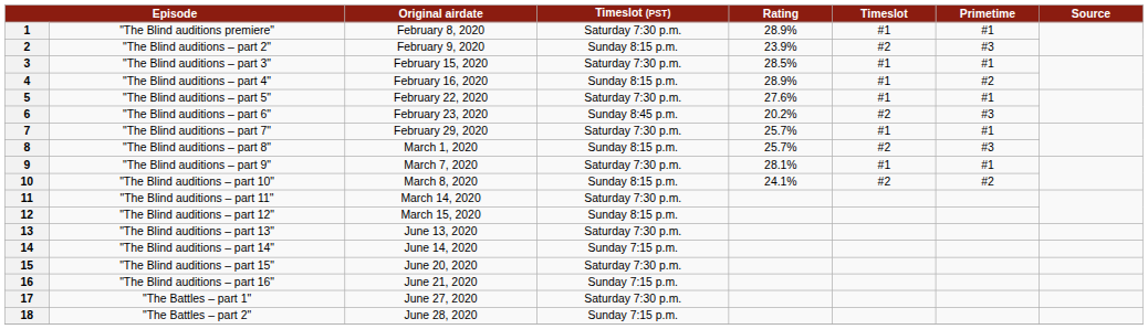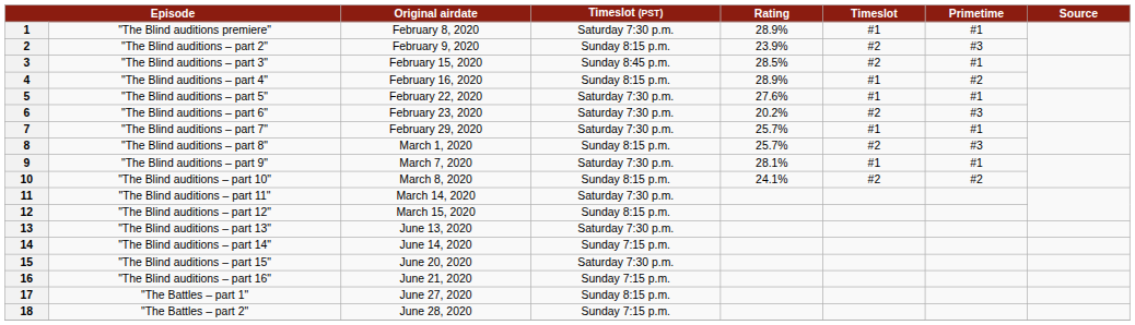 <table class="wikitable" width="100%" style="text-align:center; background:#f9f9f9; line-height:16px; font-size:100%;">
 <tr>
 <th colspan="2" width="23%" style="background:#8b1c10; color:white;">Episode</th>
 <th width="13%" style="background:#8b1c10; color:white;">Original airdate</th>
 <th width="13%" style="background:#8b1c10; color:white;">Timeslot <small>(PST)</small></th>
 <th width="07%" style="background:#8b1c10; color:white;">Rating</th>
 <th width="07%" style="background:#8b1c10; color:white;">Timeslot</th>
 <th width="07%" style="background:#8b1c10; color:white;">Primetime</th>
 <th width="07%" style="background:#8b1c10; color:white;">Source</th>
 </tr>
 <tr>
 <th width="03%">1</th>
 <td>"The Blind auditions premiere"</td>
 <td>February 8, 2020</td>
 <td>Saturday 7:30 p.m.</td>
 <td>28.9%</td>
 <td>#1</td>
 <td>#1</td>
 <td rowspan="2"></td>
 </tr>
 <tr>
 <th width="03%">2</th>
 <td>"The Blind auditions – part 2"</td>
 <td>February 9, 2020</td>
 <td>Sunday 8:15 p.m.</td>
 <td>23.9%</td>
 <td>#2</td>
 <td>#3</td>
 </tr>
 <tr>
 <th>3</th>
 <td>"The Blind auditions – part 3"</td>
 <td>February 15, 2020</td>
-<td>Saturday 7:30 p.m.</td>
+<td>Sunday 8:45 p.m.</td>
 <td>28.5%</td>
-<td>#1</td>
+<td>#2</td>
 <td>#1</td>
 <td rowspan="2"></td>
 </tr>
 <tr>
 <th>4</th>
 <td>"The Blind auditions – part 4"</td>
 <td>February 16, 2020</td>
 <td>Sunday 8:15 p.m.</td>
 <td>28.9%</td>
 <td>#1</td>
 <td>#2</td>
 </tr>
 <tr>
 <th>5</th>
 <td>"The Blind auditions – part 5"</td>
 <td>February 22, 2020</td>
 <td>Saturday 7:30 p.m.</td>
 <td>27.6%</td>
 <td>#1</td>
 <td>#1</td>
 <td rowspan="2"></td>
 </tr>
 <tr>
 <th>6</th>
 <td>"The Blind auditions – part 6"</td>
 <td>February 23, 2020</td>
-<td>Sunday 8:45 p.m.</td>
+<td>Saturday 7:30 p.m.</td>
 <td>20.2%</td>
 <td>#2</td>
 <td>#3</td>
 </tr>
 <tr>
 <th>7</th>
 <td>"The Blind auditions – part 7"</td>
 <td>February 29, 2020</td>
 <td>Saturday 7:30 p.m.</td>
 <td>25.7%</td>
 <td>#1</td>
 <td>#1</td>
 <td rowspan="2"></td>
 </tr>
 <tr>
 <th>8</th>
 <td>"The Blind auditions – part 8"</td>
 <td>March 1, 2020</td>
 <td>Sunday 8:15 p.m.</td>
 <td>25.7%</td>
 <td>#2</td>
 <td>#3</td>
 </tr>
 <tr>
 <th>9</th>
 <td>"The Blind auditions – part 9"</td>
 <td>March 7, 2020</td>
 <td>Saturday 7:30 p.m.</td>
 <td>28.1%</td>
 <td>#1</td>
 <td>#1</td>
 <td rowspan="2"></td>
 </tr>
 <tr>
 <th>10</th>
 <td>"The Blind auditions – part 10"</td>
 <td>March 8, 2020</td>
 <td>Sunday 8:15 p.m.</td>
 <td>24.1%</td>
 <td>#2</td>
 <td>#2</td>
 </tr>
 <tr>
 <th>11</th>
 <td>"The Blind auditions – part 11"</td>
 <td>March 14, 2020</td>
 <td>Saturday 7:30 p.m.</td>
 <td></td>
 <td></td>
 <td></td>
 <td rowspan="2"></td>
 </tr>
 <tr>
 <th>12</th>
 <td>"The Blind auditions – part 12"</td>
 <td>March 15, 2020</td>
 <td>Sunday 8:15 p.m.</td>
 <td></td>
 <td></td>
 <td></td>
 </tr>
 <tr>
 <th>13</th>
 <td>"The Blind auditions – part 13"</td>
 <td>June 13, 2020</td>
 <td>Saturday 7:30 p.m.</td>
 <td></td>
 <td></td>
 <td></td>
 <td></td>
 </tr>
 <tr>
 <th>14</th>
 <td>"The Blind auditions – part 14"</td>
 <td>June 14, 2020</td>
 <td>Sunday 7:15 p.m.</td>
 <td></td>
 <td></td>
 <td></td>
 <td></td>
 </tr>
 <tr>
 <th>15</th>
 <td>"The Blind auditions – part 15"</td>
 <td>June 20, 2020</td>
 <td>Saturday 7:30 p.m.</td>
 <td></td>
 <td></td>
 <td></td>
 <td></td>
 </tr>
 <tr>
 <th>16</th>
 <td>"The Blind auditions – part 16"</td>
 <td>June 21, 2020</td>
 <td>Sunday 7:15 p.m.</td>
 <td></td>
 <td></td>
 <td></td>
 <td></td>
 </tr>
 <tr>
 <th>17</th>
 <td>"The Battles – part 1"</td>
 <td>June 27, 2020</td>
-<td>Saturday 7:30 p.m.</td>
+<td>Sunday 8:15 p.m.</td>
 <td></td>
 <td></td>
 <td></td>
 <td></td>
 </tr>
 <tr>
 <th>18</th>
 <td>"The Battles – part 2"</td>
 <td>June 28, 2020</td>
 <td>Sunday 7:15 p.m.</td>
 <td></td>
 <td></td>
 <td></td>
 <td></td>
 </tr>
 <tr>
 </tr>
 </table>
